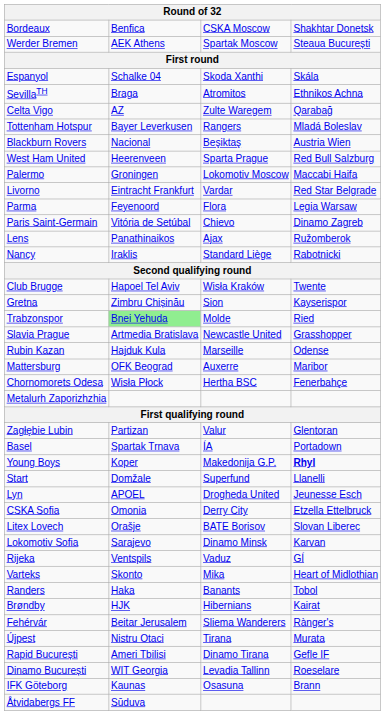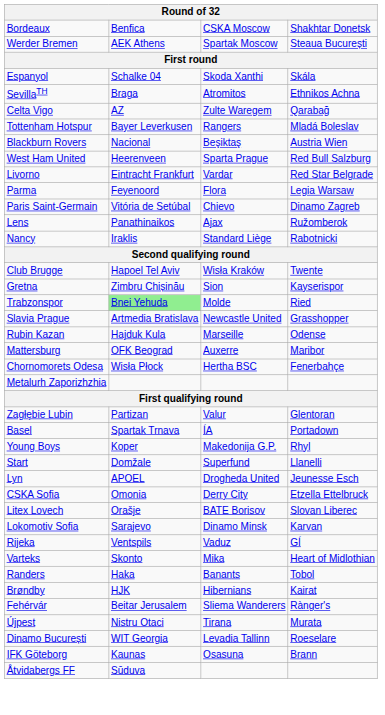 <table class="wikitable">
 <tr>
 <th colspan="4">Round of 32</th>
 </tr>
 <tr>
 <td> <a href='#'>Bordeaux</a> </td>
 <td> <a href='#'>Benfica</a> </td>
 <td> <a href='#'>CSKA Moscow</a> </td>
 <td> <a href='#'>Shakhtar Donetsk</a> </td>
 </tr>
 <tr>
 <td> <a href='#'>Werder Bremen</a> </td>
 <td> <a href='#'>AEK Athens</a> </td>
 <td> <a href='#'>Spartak Moscow</a> </td>
 <td> <a href='#'>Steaua București</a> </td>
 </tr>
 <tr>
 <th colspan="4">First round</th>
 </tr>
 <tr>
 <td> <a href='#'>Espanyol</a> </td>
 <td> <a href='#'>Schalke 04</a> </td>
 <td> <a href='#'>Skoda Xanthi</a> </td>
 <td> <a href='#'>Skála</a> </td>
 </tr>
 <tr>
 <td> <a href='#'>Sevilla</a><sup><a href='#'>TH</a></sup> </td>
 <td> <a href='#'>Braga</a> </td>
 <td> <a href='#'>Atromitos</a> </td>
 <td> <a href='#'>Ethnikos Achna</a> </td>
 </tr>
 <tr>
 <td> <a href='#'>Celta Vigo</a> </td>
 <td> <a href='#'>AZ</a> </td>
 <td> <a href='#'>Zulte Waregem</a> </td>
 <td> <a href='#'>Qarabağ</a> </td>
 </tr>
 <tr>
 <td> <a href='#'>Tottenham Hotspur</a> </td>
 <td> <a href='#'>Bayer Leverkusen</a> </td>
 <td> <a href='#'>Rangers</a> </td>
 <td> <a href='#'>Mladá Boleslav</a> </td>
 </tr>
 <tr>
 <td> <a href='#'>Blackburn Rovers</a> </td>
 <td> <a href='#'>Nacional</a> </td>
 <td> <a href='#'>Beşiktaş</a> </td>
 <td> <a href='#'>Austria Wien</a> </td>
 </tr>
 <tr>
 <td> <a href='#'>West Ham United</a> </td>
 <td> <a href='#'>Heerenveen</a> </td>
 <td> <a href='#'>Sparta Prague</a> </td>
 <td> <a href='#'>Red Bull Salzburg</a> </td>
-</tr>
-<tr>
-<td> <a href='#'>Palermo</a> </td>
-<td> <a href='#'>Groningen</a> </td>
-<td> <a href='#'>Lokomotiv Moscow</a> </td>
-<td> <a href='#'>Maccabi Haifa</a> </td>
 </tr>
 <tr>
 <td> <a href='#'>Livorno</a> </td>
 <td> <a href='#'>Eintracht Frankfurt</a> </td>
 <td> <a href='#'>Vardar</a> </td>
 <td> <a href='#'>Red Star Belgrade</a> </td>
 </tr>
 <tr>
 <td> <a href='#'>Parma</a> </td>
 <td> <a href='#'>Feyenoord</a> </td>
 <td> <a href='#'>Flora</a> </td>
 <td> <a href='#'>Legia Warsaw</a> </td>
 </tr>
 <tr>
 <td> <a href='#'>Paris Saint-Germain</a> </td>
 <td> <a href='#'>Vitória de Setúbal</a> </td>
 <td> <a href='#'>Chievo</a> </td>
 <td> <a href='#'>Dinamo Zagreb</a> </td>
 </tr>
 <tr>
 <td> <a href='#'>Lens</a> </td>
 <td> <a href='#'>Panathinaikos</a> </td>
 <td> <a href='#'>Ajax</a> </td>
 <td> <a href='#'>Ružomberok</a> </td>
 </tr>
 <tr>
 <td> <a href='#'>Nancy</a> </td>
 <td> <a href='#'>Iraklis</a> </td>
 <td> <a href='#'>Standard Liège</a> </td>
 <td> <a href='#'>Rabotnicki</a> </td>
 </tr>
 <tr>
 <th colspan="4">Second qualifying round</th>
 </tr>
 <tr>
 <td> <a href='#'>Club Brugge</a> </td>
 <td> <a href='#'>Hapoel Tel Aviv</a> </td>
 <td> <a href='#'>Wisła Kraków</a> </td>
 <td> <a href='#'>Twente</a> </td>
 </tr>
 <tr>
 <td> <a href='#'>Gretna</a> </td>
 <td> <a href='#'>Zimbru Chișinău</a> </td>
 <td> <a href='#'>Sion</a> </td>
 <td> <a href='#'>Kayserispor</a> </td>
 </tr>
 <tr>
 <td> <a href='#'>Trabzonspor</a> </td>
 <td style="background: lightgreen;"> <a href='#'>Bnei Yehuda</a> </td>
 <td> <a href='#'>Molde</a> </td>
 <td> <a href='#'>Ried</a> </td>
 </tr>
 <tr>
 <td> <a href='#'>Slavia Prague</a> </td>
 <td> <a href='#'>Artmedia Bratislava</a> </td>
 <td> <a href='#'>Newcastle United</a> </td>
 <td> <a href='#'>Grasshopper</a> </td>
 </tr>
 <tr>
 <td> <a href='#'>Rubin Kazan</a> </td>
 <td> <a href='#'>Hajduk Kula</a> </td>
 <td> <a href='#'>Marseille</a> </td>
 <td> <a href='#'>Odense</a> </td>
 </tr>
 <tr>
 <td> <a href='#'>Mattersburg</a> </td>
 <td> <a href='#'>OFK Beograd</a> </td>
 <td> <a href='#'>Auxerre</a> </td>
 <td> <a href='#'>Maribor</a> </td>
 </tr>
 <tr>
 <td> <a href='#'>Chornomorets Odesa</a> </td>
 <td> <a href='#'>Wisła Płock</a> </td>
 <td> <a href='#'>Hertha BSC</a> </td>
 <td> <a href='#'>Fenerbahçe</a> </td>
 </tr>
 <tr>
 <td> <a href='#'>Metalurh Zaporizhzhia</a> </td>
 <td></td>
 <td></td>
 <td></td>
 </tr>
 <tr>
 <th colspan="4">First qualifying round</th>
 </tr>
 <tr>
 <td> <a href='#'>Zagłębie Lubin</a> </td>
 <td> <a href='#'>Partizan</a> </td>
 <td> <a href='#'>Valur</a> </td>
 <td> <a href='#'>Glentoran</a> </td>
 </tr>
 <tr>
 <td> <a href='#'>Basel</a> </td>
 <td> <a href='#'>Spartak Trnava</a> </td>
 <td> <a href='#'>ÍA</a> </td>
 <td> <a href='#'>Portadown</a> </td>
 </tr>
 <tr>
 <td> <a href='#'>Young Boys</a> </td>
 <td> <a href='#'>Koper</a> </td>
 <td> <a href='#'>Makedonija G.P.</a> </td>
-<td><strong> <a href='#'>Rhyl</a> </strong></td>
+<td> <a href='#'>Rhyl</a> </td>
 </tr>
 <tr>
 <td> <a href='#'>Start</a> </td>
 <td> <a href='#'>Domžale</a> </td>
 <td> <a href='#'>Superfund</a> </td>
 <td> <a href='#'>Llanelli</a> </td>
 </tr>
 <tr>
 <td> <a href='#'>Lyn</a> </td>
 <td> <a href='#'>APOEL</a> </td>
 <td> <a href='#'>Drogheda United</a> </td>
 <td> <a href='#'>Jeunesse Esch</a> </td>
 </tr>
 <tr>
 <td> <a href='#'>CSKA Sofia</a> </td>
 <td> <a href='#'>Omonia</a> </td>
 <td> <a href='#'>Derry City</a> </td>
 <td> <a href='#'>Etzella Ettelbruck</a> </td>
 </tr>
 <tr>
 <td> <a href='#'>Litex Lovech</a> </td>
 <td> <a href='#'>Orašje</a> </td>
 <td> <a href='#'>BATE Borisov</a> </td>
 <td> <a href='#'>Slovan Liberec</a> </td>
 </tr>
 <tr>
 <td> <a href='#'>Lokomotiv Sofia</a> </td>
 <td> <a href='#'>Sarajevo</a> </td>
 <td> <a href='#'>Dinamo Minsk</a> </td>
 <td> <a href='#'>Karvan</a> </td>
 </tr>
 <tr>
 <td> <a href='#'>Rijeka</a> </td>
 <td> <a href='#'>Ventspils</a> </td>
 <td> <a href='#'>Vaduz</a> </td>
 <td> <a href='#'>GÍ</a> </td>
 </tr>
 <tr>
 <td> <a href='#'>Varteks</a> </td>
 <td> <a href='#'>Skonto</a> </td>
 <td> <a href='#'>Mika</a> </td>
 <td> <a href='#'>Heart of Midlothian</a> </td>
 </tr>
 <tr>
 <td> <a href='#'>Randers</a> </td>
 <td> <a href='#'>Haka</a> </td>
 <td> <a href='#'>Banants</a> </td>
 <td> <a href='#'>Tobol</a> </td>
 </tr>
 <tr>
 <td> <a href='#'>Brøndby</a> </td>
 <td> <a href='#'>HJK</a> </td>
 <td> <a href='#'>Hibernians</a> </td>
 <td> <a href='#'>Kairat</a> </td>
 </tr>
 <tr>
 <td> <a href='#'>Fehérvár</a> </td>
 <td> <a href='#'>Beitar Jerusalem</a> </td>
 <td> <a href='#'>Sliema Wanderers</a> </td>
 <td> <a href='#'>Rànger's</a> </td>
 </tr>
 <tr>
 <td> <a href='#'>Újpest</a> </td>
 <td> <a href='#'>Nistru Otaci</a> </td>
 <td> <a href='#'>Tirana</a> </td>
 <td> <a href='#'>Murata</a> </td>
 </tr>
 <tr>
-<td> <a href='#'>Rapid București</a> </td>
-<td> <a href='#'>Ameri Tbilisi</a> </td>
-<td> <a href='#'>Dinamo Tirana</a> </td>
-<td> <a href='#'>Gefle IF</a> </td>
-</tr>
-<tr>
 <td> <a href='#'>Dinamo București</a> </td>
 <td> <a href='#'>WIT Georgia</a> </td>
 <td> <a href='#'>Levadia Tallinn</a> </td>
 <td> <a href='#'>Roeselare</a> </td>
 </tr>
 <tr>
 <td> <a href='#'>IFK Göteborg</a> </td>
 <td> <a href='#'>Kaunas</a> </td>
 <td> <a href='#'>Osasuna</a> </td>
 <td> <a href='#'>Brann</a> </td>
 </tr>
 <tr>
 <td> <a href='#'>Åtvidabergs FF</a> </td>
 <td> <a href='#'>Sūduva</a> </td>
 <td></td>
 <td></td>
 </tr>
 </table>
